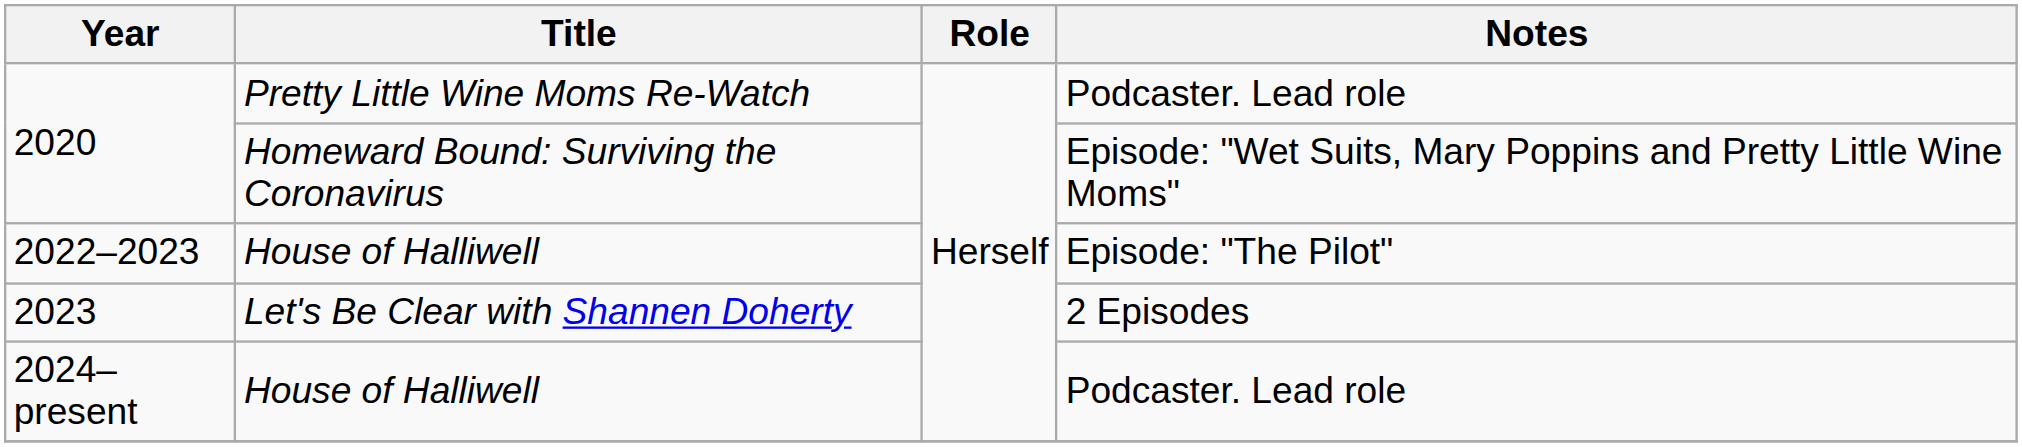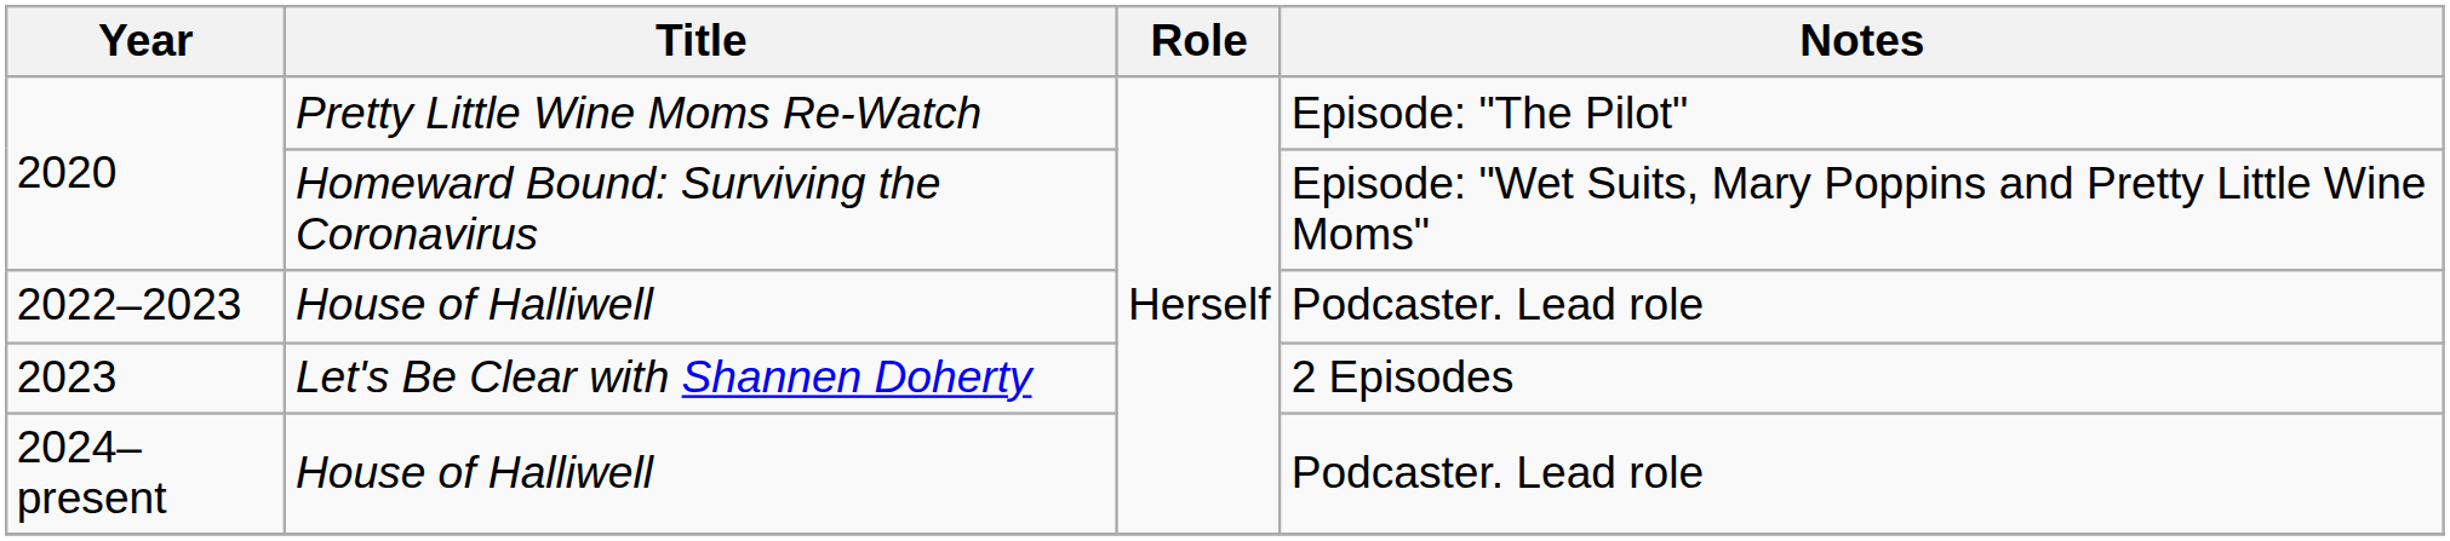 <table class="wikitable sortable">
 <tr>
 <th>Year</th>
 <th>Title</th>
 <th>Role</th>
 <th class="unsortable">Notes</th>
 </tr>
 <tr>
 <td rowspan=2>2020</td>
 <td><em>Pretty Little Wine Moms Re-Watch</em></td>
 <td rowspan="5">Herself</td>
-<td>Podcaster. Lead role</td>
+<td>Episode: "The Pilot"</td>
 </tr>
 <tr>
 <td><em>Homeward Bound: Surviving the Coronavirus</em></td>
 <td>Episode: "Wet Suits, Mary Poppins and Pretty Little Wine Moms"</td>
 </tr>
 <tr>
 <td>2022–2023</td>
 <td><em>House of Halliwell</em></td>
-<td>Episode: "The Pilot"</td>
+<td>Podcaster. Lead role</td>
 </tr>
 <tr>
 <td>2023</td>
 <td><em>Let's Be Clear with <a href='#'>Shannen Doherty</a></em></td>
 <td>2 Episodes</td>
 </tr>
 <tr>
 <td>2024–present</td>
 <td><em>House of Halliwell</em></td>
 <td>Podcaster. Lead role</td>
 </tr>
 <tr>
 </tr>
 </table>
